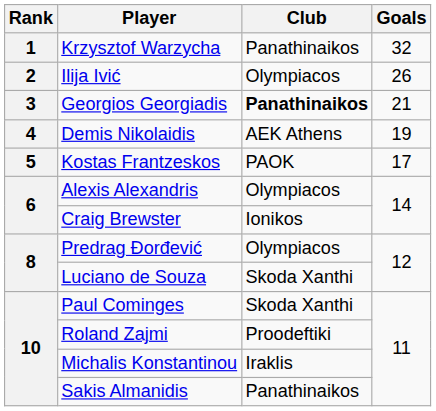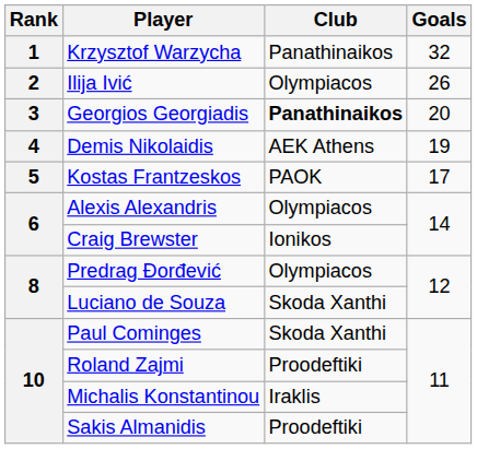 <table class="wikitable" style="text-align:center">
 <tr>
 <th>Rank</th>
 <th>Player</th>
 <th>Club</th>
 <th>Goals</th>
 </tr>
 <tr>
 <th>1</th>
 <td align="left"> <a href='#'>Krzysztof Warzycha</a></td>
 <td align="left">Panathinaikos</td>
 <td>32</td>
 </tr>
 <tr>
 <th>2</th>
 <td align="left"> <a href='#'>Ilija Ivić</a></td>
 <td align="left">Olympiacos</td>
 <td>26</td>
 </tr>
 <tr>
 <th>3</th>
 <td align="left"> <a href='#'>Georgios Georgiadis</a></td>
 <td align="left"><strong>Panathinaikos</strong></td>
-<td>21</td>
+<td>20</td>
 </tr>
 <tr>
 <th>4</th>
 <td align="left"> <a href='#'>Demis Nikolaidis</a></td>
 <td align="left">AEK Athens</td>
 <td>19</td>
 </tr>
 <tr>
 <th>5</th>
 <td align="left"> <a href='#'>Kostas Frantzeskos</a></td>
 <td align="left">PAOK</td>
 <td>17</td>
 </tr>
 <tr>
 <th rowspan="2">6</th>
 <td align="left"> <a href='#'>Alexis Alexandris</a></td>
 <td align="left">Olympiacos</td>
 <td rowspan="2">14</td>
 </tr>
 <tr>
 <td align="left"> <a href='#'>Craig Brewster</a></td>
 <td align="left">Ionikos</td>
 </tr>
 <tr>
 <th rowspan="2">8</th>
 <td align="left"> <a href='#'>Predrag Đorđević</a></td>
 <td align="left">Olympiacos</td>
 <td rowspan="2">12</td>
 </tr>
 <tr>
 <td align="left"> <a href='#'>Luciano de Souza</a></td>
 <td align="left">Skoda Xanthi</td>
 </tr>
 <tr>
 <th rowspan="4">10</th>
 <td align="left"> <a href='#'>Paul Cominges</a></td>
 <td align="left">Skoda Xanthi</td>
 <td rowspan="4">11</td>
 </tr>
 <tr>
 <td align="left"> <a href='#'>Roland Zajmi</a></td>
 <td align="left">Proodeftiki</td>
 </tr>
 <tr>
 <td align="left"> <a href='#'>Michalis Konstantinou</a></td>
 <td align="left">Iraklis</td>
 </tr>
 <tr>
 <td align="left"> <a href='#'>Sakis Almanidis</a></td>
-<td align="left">Panathinaikos</td>
+<td align="left">Proodeftiki</td>
 </tr>
 </table>
